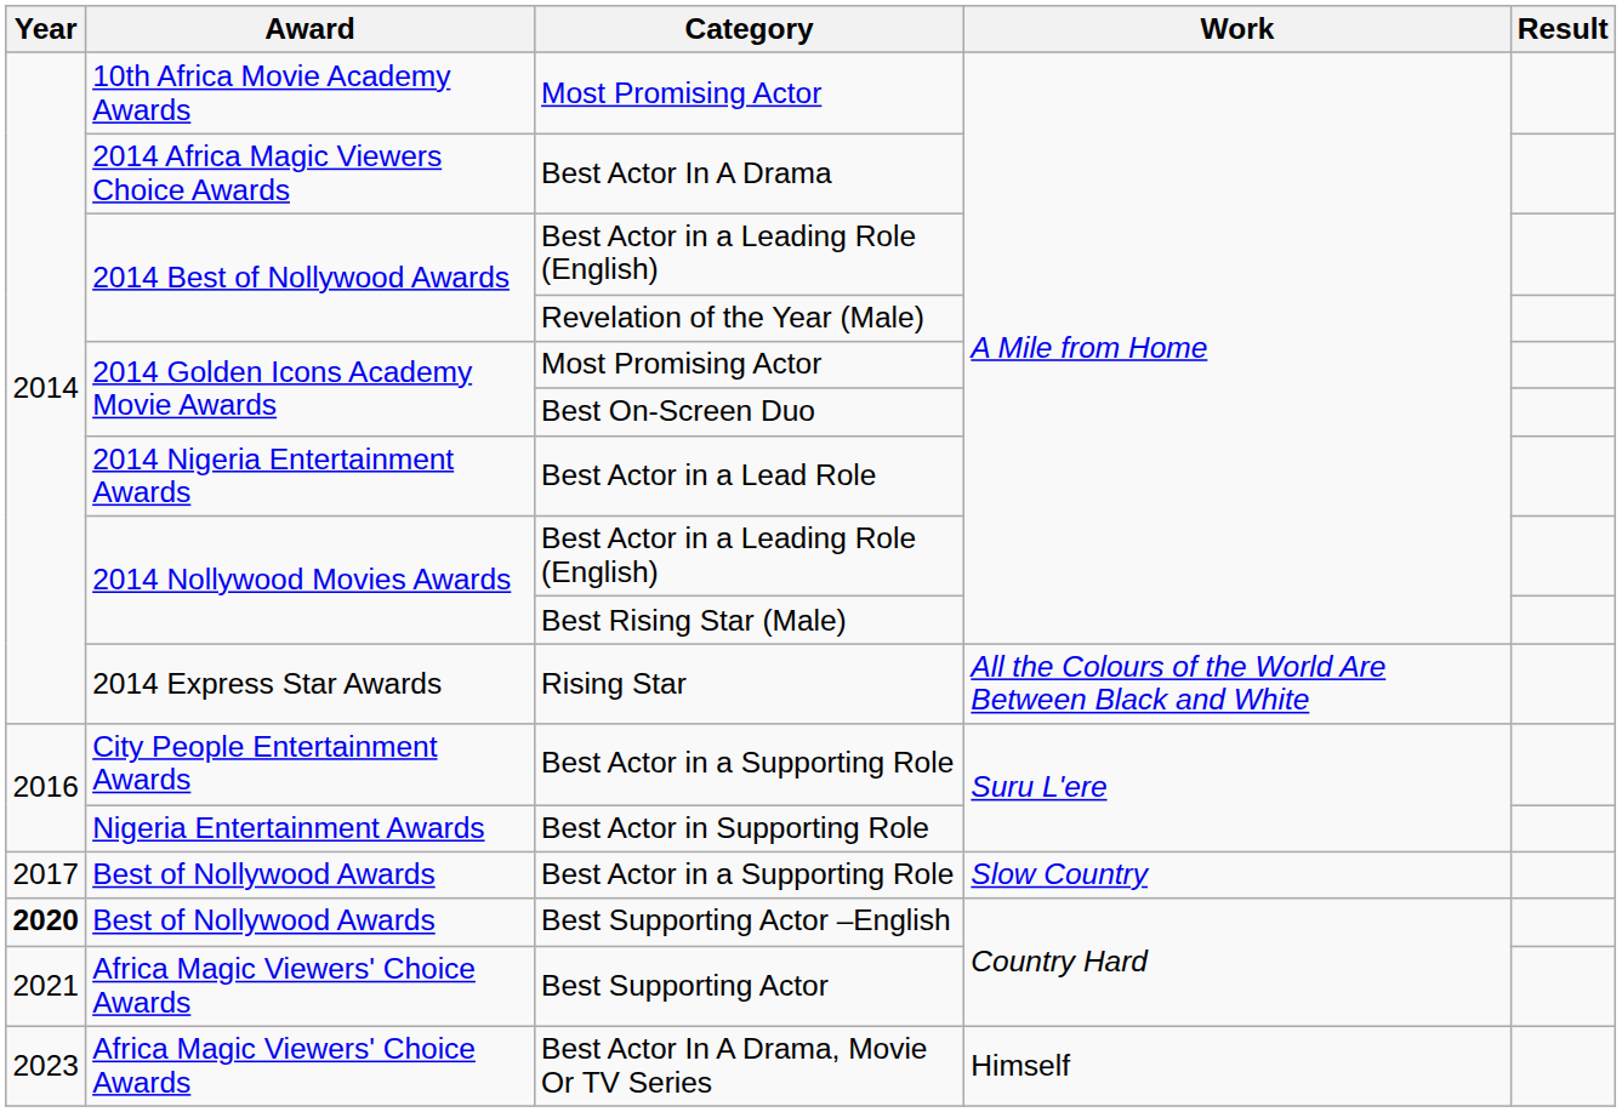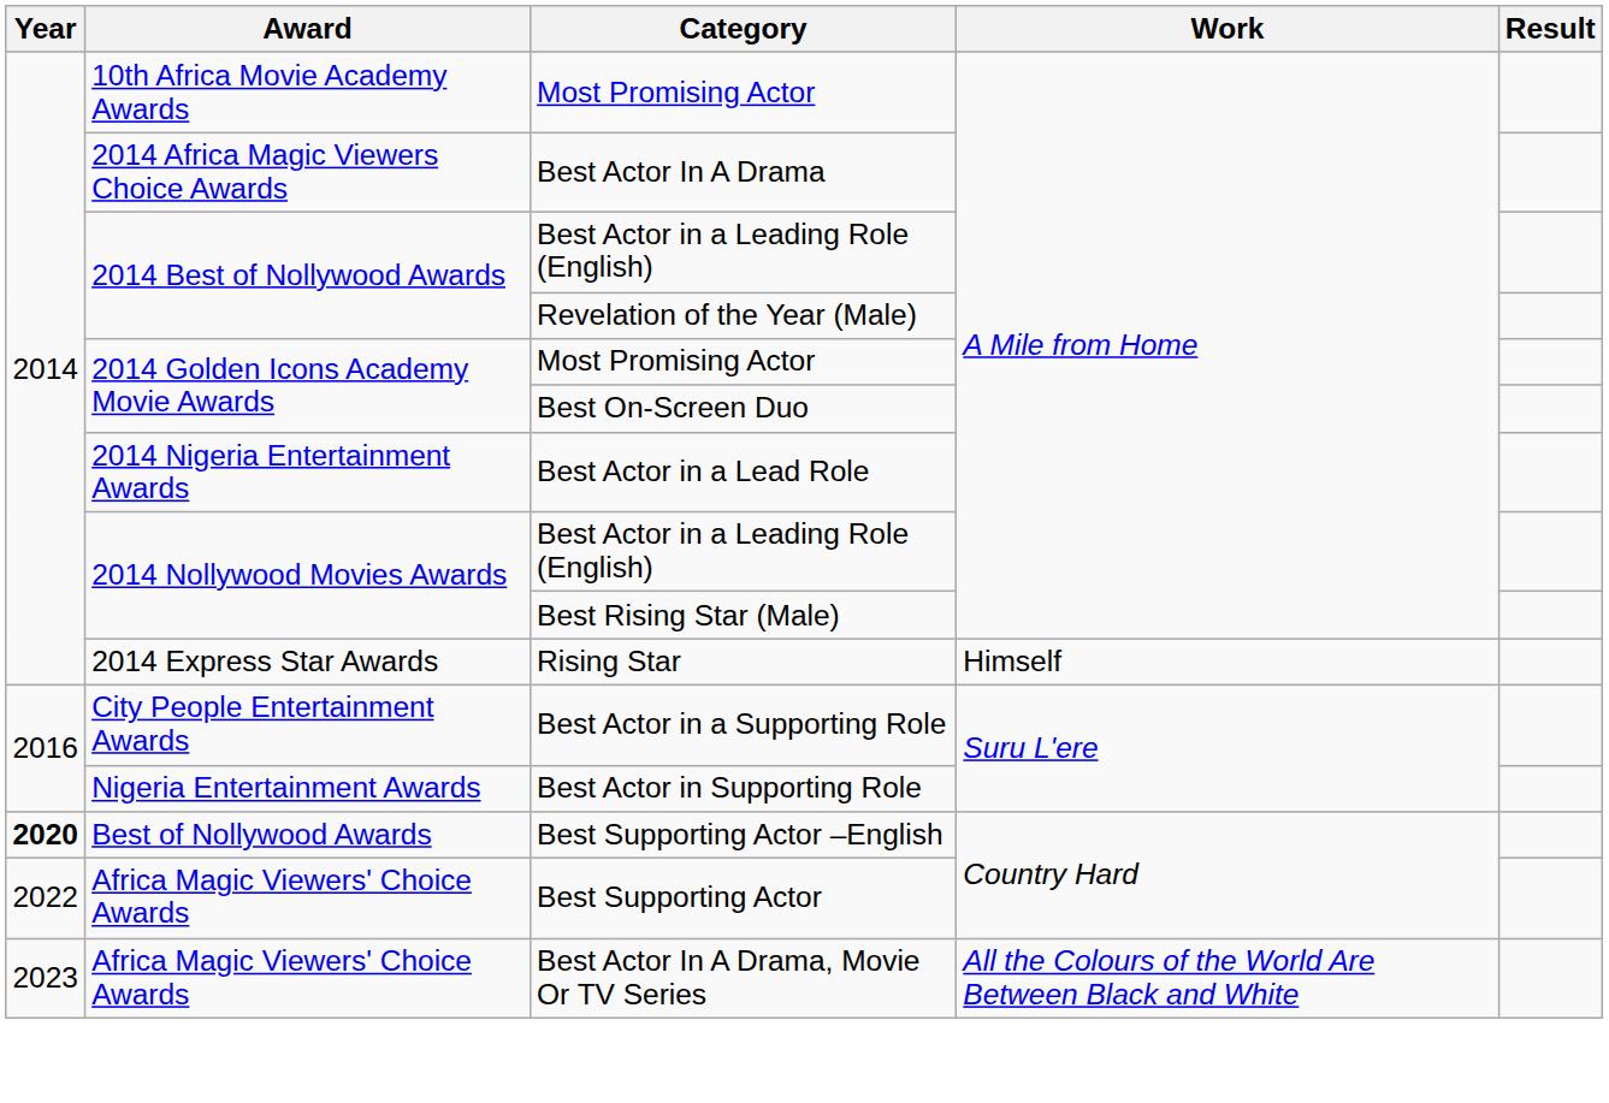 <table class="wikitable sortable">
 <tr>
 <th>Year</th>
 <th>Award</th>
 <th>Category</th>
 <th>Work</th>
 <th>Result</th>
 </tr>
 <tr>
 <td rowspan = "10">2014</td>
 <td><a href='#'>10th Africa Movie Academy Awards</a></td>
 <td><a href='#'>Most Promising Actor</a></td>
 <td rowspan = "9"><em><a href='#'>A Mile from Home</a></em></td>
 <td></td>
 </tr>
 <tr>
 <td><a href='#'>2014 Africa Magic Viewers Choice Awards</a></td>
 <td>Best Actor In A Drama</td>
 <td></td>
 </tr>
 <tr>
 <td rowspan = "2"><a href='#'>2014 Best of Nollywood Awards</a></td>
 <td>Best Actor in a Leading Role (English)</td>
 <td></td>
 </tr>
 <tr>
 <td>Revelation of the Year (Male)</td>
 <td></td>
 </tr>
 <tr>
 <td rowspan = "2"><a href='#'>2014 Golden Icons Academy Movie Awards</a></td>
 <td>Most Promising Actor</td>
 <td></td>
 </tr>
 <tr>
 <td>Best On-Screen Duo</td>
 <td></td>
 </tr>
 <tr>
 <td><a href='#'>2014 Nigeria Entertainment Awards</a></td>
 <td>Best Actor in a Lead Role</td>
 <td></td>
 </tr>
 <tr>
 <td rowspan = "2"><a href='#'>2014 Nollywood Movies Awards</a></td>
 <td>Best Actor in a Leading Role (English)</td>
 <td></td>
 </tr>
 <tr>
 <td>Best Rising Star (Male)</td>
 <td></td>
 </tr>
 <tr>
 <td>2014 Express Star Awards</td>
 <td>Rising Star</td>
-<td><em><a href='#'>All the Colours of the World Are Between Black and White</a></em></td>
+<td rowspan=>Himself</td>
 <td></td>
 </tr>
 <tr>
 <td rowspan="2">2016</td>
 <td><a href='#'>City People Entertainment Awards</a></td>
 <td>Best Actor in a Supporting Role</td>
 <td rowspan="2"><em><a href='#'>Suru L'ere</a></em></td>
 <td></td>
 </tr>
 <tr>
 <td><a href='#'>Nigeria Entertainment Awards</a></td>
 <td>Best Actor in Supporting Role</td>
 <td></td>
 </tr>
 <tr>
-<td>2017</td>
-<td><a href='#'>Best of Nollywood Awards</a></td>
-<td>Best Actor in a Supporting Role</td>
-<td><em><a href='#'>Slow Country</a></em></td>
-<td></td>
-</tr>
-<tr>
 <td><strong>2020</strong></td>
 <td><a href='#'>Best of Nollywood Awards</a></td>
 <td>Best Supporting Actor –English</td>
 <td rowspan="2"><em>Country Hard</em></td>
 <td></td>
 </tr>
 <tr>
-<td>2021</td>
+<td>2022</td>
 <td><a href='#'>Africa Magic Viewers' Choice Awards</a></td>
 <td>Best Supporting Actor</td>
 <td></td>
 </tr>
 <tr>
 <td>2023</td>
 <td><a href='#'>Africa Magic Viewers' Choice Awards</a></td>
 <td>Best Actor In A Drama, Movie Or TV Series</td>
-<td rowspan=>Himself</td>
+<td><em><a href='#'>All the Colours of the World Are Between Black and White</a></em></td>
 <td></td>
 </tr>
 </table>
